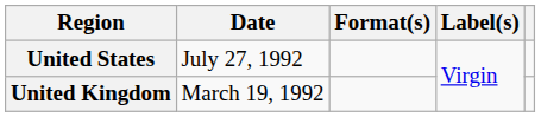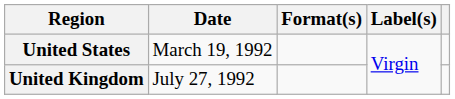 <table class="wikitable plainrowheaders">
 <tr>
 <th scope="col">Region</th>
 <th scope="col">Date</th>
 <th scope="col">Format(s)</th>
 <th scope="col">Label(s)</th>
 <th scope="col"></th>
 </tr>
 <tr>
 <th scope="row">United States</th>
-<td>July 27, 1992</td>
+<td>March 19, 1992</td>
 <td></td>
 <td rowspan="2"><a href='#'>Virgin</a></td>
 <td></td>
 </tr>
 <tr>
 <th scope="row">United Kingdom</th>
-<td>March 19, 1992</td>
+<td>July 27, 1992</td>
 <td></td>
 <td></td>
 </tr>
 </table>
